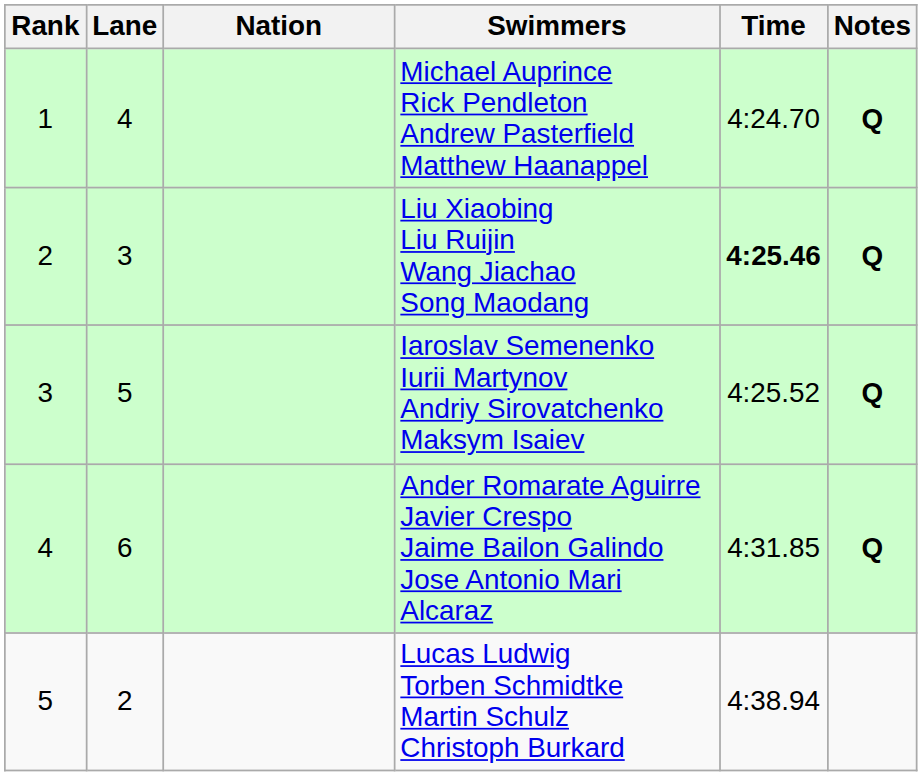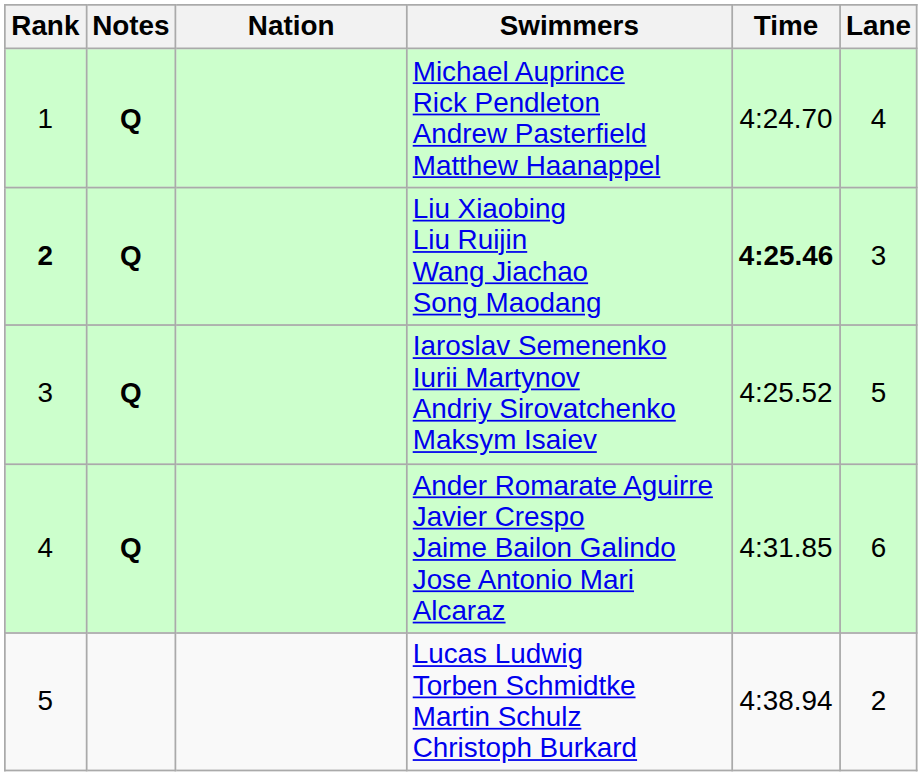 <table class="wikitable sortable" style="text-align:center">
 <tr>
 <th>Rank</th>
-<th>Lane</th>
+<th>Notes</th>
 <th style="width:125px">Nation</th>
 <th Class="unsortable" style="width:180px">Swimmers</th>
 <th>Time</th>
-<th>Notes</th>
+<th>Lane</th>
 </tr>
 <tr style="background:#cfc;">
 <td>1</td>
-<td>4</td>
+<td><strong>Q</strong></td>
 <td style="text-align:left"></td>
 <td style="text-align:left"><a href='#'>Michael Auprince</a><br> <a href='#'>Rick Pendleton</a><br> <a href='#'>Andrew Pasterfield</a><br> <a href='#'>Matthew Haanappel</a></td>
 <td>4:24.70</td>
-<td><strong>Q</strong></td>
+<td>4</td>
 </tr>
 <tr style="background:#cfc;">
-<td>2</td>
-<td>3</td>
+<td><strong>2</strong></td>
+<td><strong>Q</strong></td>
 <td style="text-align:left"></td>
 <td style="text-align:left"><a href='#'>Liu Xiaobing</a><br> <a href='#'>Liu Ruijin</a><br> <a href='#'>Wang Jiachao</a><br> <a href='#'>Song Maodang</a></td>
 <td><strong>4:25.46</strong></td>
-<td><strong>Q</strong></td>
+<td>3</td>
 </tr>
 <tr style="background:#cfc;">
 <td>3</td>
-<td>5</td>
+<td><strong>Q</strong></td>
 <td style="text-align:left"></td>
 <td style="text-align:left"><a href='#'>Iaroslav Semenenko</a><br> <a href='#'>Iurii Martynov</a><br> <a href='#'>Andriy Sirovatchenko</a><br> <a href='#'>Maksym Isaiev</a></td>
 <td>4:25.52</td>
-<td><strong>Q</strong></td>
+<td>5</td>
 </tr>
 <tr style="background:#cfc;">
 <td>4</td>
-<td>6</td>
+<td><strong>Q</strong></td>
 <td style="text-align:left"></td>
 <td style="text-align:left"><a href='#'>Ander Romarate Aguirre</a><br> <a href='#'>Javier Crespo</a><br> <a href='#'>Jaime Bailon Galindo</a><br> <a href='#'>Jose Antonio Mari Alcaraz</a></td>
 <td>4:31.85</td>
-<td><strong>Q</strong></td>
+<td>6</td>
 </tr>
 <tr>
 <td>5</td>
-<td>2</td>
+<td></td>
 <td style="text-align:left"></td>
 <td style="text-align:left"><a href='#'>Lucas Ludwig</a><br> <a href='#'>Torben Schmidtke</a><br> <a href='#'>Martin Schulz</a><br> <a href='#'>Christoph Burkard</a></td>
 <td>4:38.94</td>
-<td></td>
+<td>2</td>
 </tr>
 </table>
